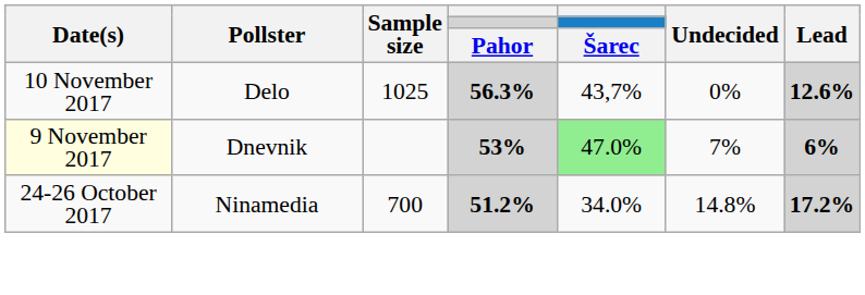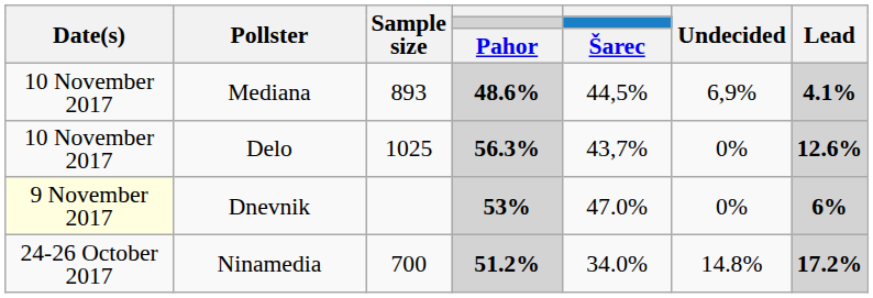 <table class="wikitable" style="text-align:center; font-size:90%; line-height:14px;">
 <tr>
 <th rowspan="3" style="width:95px;">Date(s)</th>
 <th rowspan="3" style="width:110px;">Pollster</th>
 <th rowspan="3" style="width:35px;">Sample<br>size</th>
 <th style="width:60px;"></th>
 <th style="width:60px;"></th>
 <th rowspan="3">Undecided</th>
 <th rowspan="3">Lead</th>
 </tr>
 <tr>
 <td style="background:#D3D3D3;"></td>
 <td style="background:#1980C7;"></td>
 </tr>
 <tr>
 <th><a href='#'>Pahor</a><br></th>
 <th><a href='#'>Šarec</a><br></th>
 </tr>
 <tr>
 <td>10 November 2017</td>
+<td>Mediana</td>
+<td>893</td>
+<td style="background:#D3D3D3"><strong>48.6%</strong></td>
+<td>44,5%</td>
+<td>6,9%</td>
+<td style="background:#D3D3D3"><strong>4.1%</strong></td>
+</tr>
+<tr>
+<td>10 November 2017</td>
 <td>Delo</td>
 <td>1025</td>
 <td style="background:#D3D3D3"><strong>56.3%</strong></td>
 <td>43,7%</td>
 <td>0%</td>
 <td style="background:#D3D3D3"><strong>12.6%</strong></td>
 </tr>
 <tr>
 <td style="background: lightyellow;">9 November 2017</td>
 <td>Dnevnik</td>
 <td></td>
 <td style="background:#D3D3D3"><strong>53%</strong></td>
-<td style="background: lightgreen;">47.0%</td>
-<td>7%</td>
+<td>47.0%</td>
+<td>0%</td>
 <td style="background:#D3D3D3"><strong>6%</strong></td>
 </tr>
 <tr>
 <td>24-26 October 2017</td>
 <td>Ninamedia</td>
 <td>700</td>
 <td style="background:#D3D3D3"><strong>51.2%</strong></td>
 <td>34.0%</td>
 <td>14.8%</td>
 <td style="background:#D3D3D3"><strong>17.2%</strong></td>
 </tr>
 </table>
